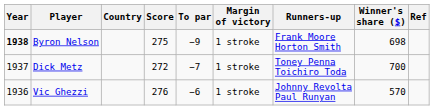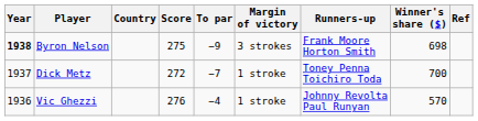 <table class="wikitable" style="font-size:95%">
 <tr>
 <th>Year</th>
 <th>Player</th>
 <th>Country</th>
 <th>Score</th>
 <th>To par</th>
 <th>Margin<br>of victory</th>
 <th>Runners-up</th>
 <th>Winner's<br>share (<a href='#'>$</a>)</th>
 <th>Ref</th>
 </tr>
 <tr>
 <td><strong>1938</strong></td>
 <td><a href='#'>Byron Nelson</a></td>
 <td></td>
 <td align=center>275</td>
 <td align=center>−9</td>
-<td>1 stroke</td>
+<td>3 strokes</td>
 <td> <a href='#'>Frank Moore</a><br> <a href='#'>Horton Smith</a></td>
 <td align=right>698</td>
 <td></td>
 </tr>
 <tr>
 <td>1937</td>
 <td><a href='#'>Dick Metz</a></td>
 <td></td>
 <td align=center>272</td>
 <td align=center>−7</td>
 <td>1 stroke</td>
 <td> <a href='#'>Toney Penna</a><br> <a href='#'>Toichiro Toda</a></td>
 <td align=right>700</td>
 <td></td>
 </tr>
 <tr>
 <td>1936</td>
 <td><a href='#'>Vic Ghezzi</a></td>
 <td></td>
 <td align=center>276</td>
-<td align=center>−6</td>
+<td align=center>−4</td>
 <td>1 stroke</td>
 <td> <a href='#'>Johnny Revolta</a><br> <a href='#'>Paul Runyan</a></td>
 <td align=right>570</td>
 <td></td>
 </tr>
 </table>
